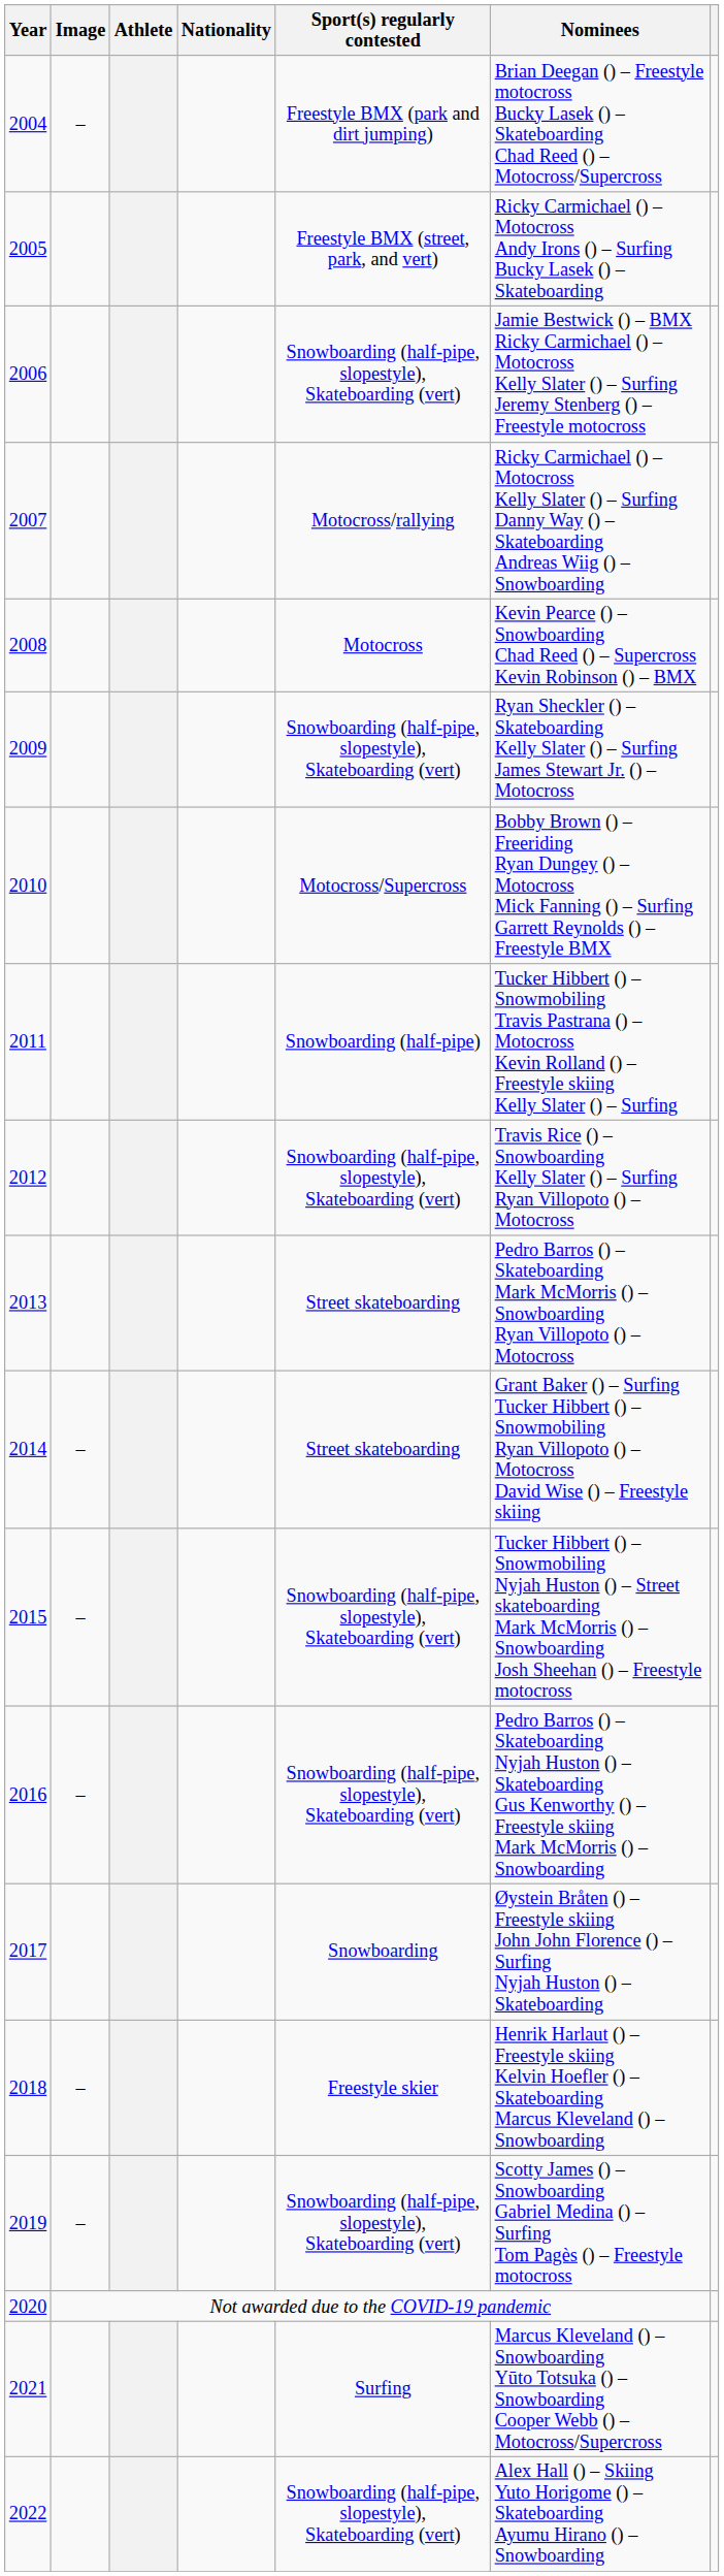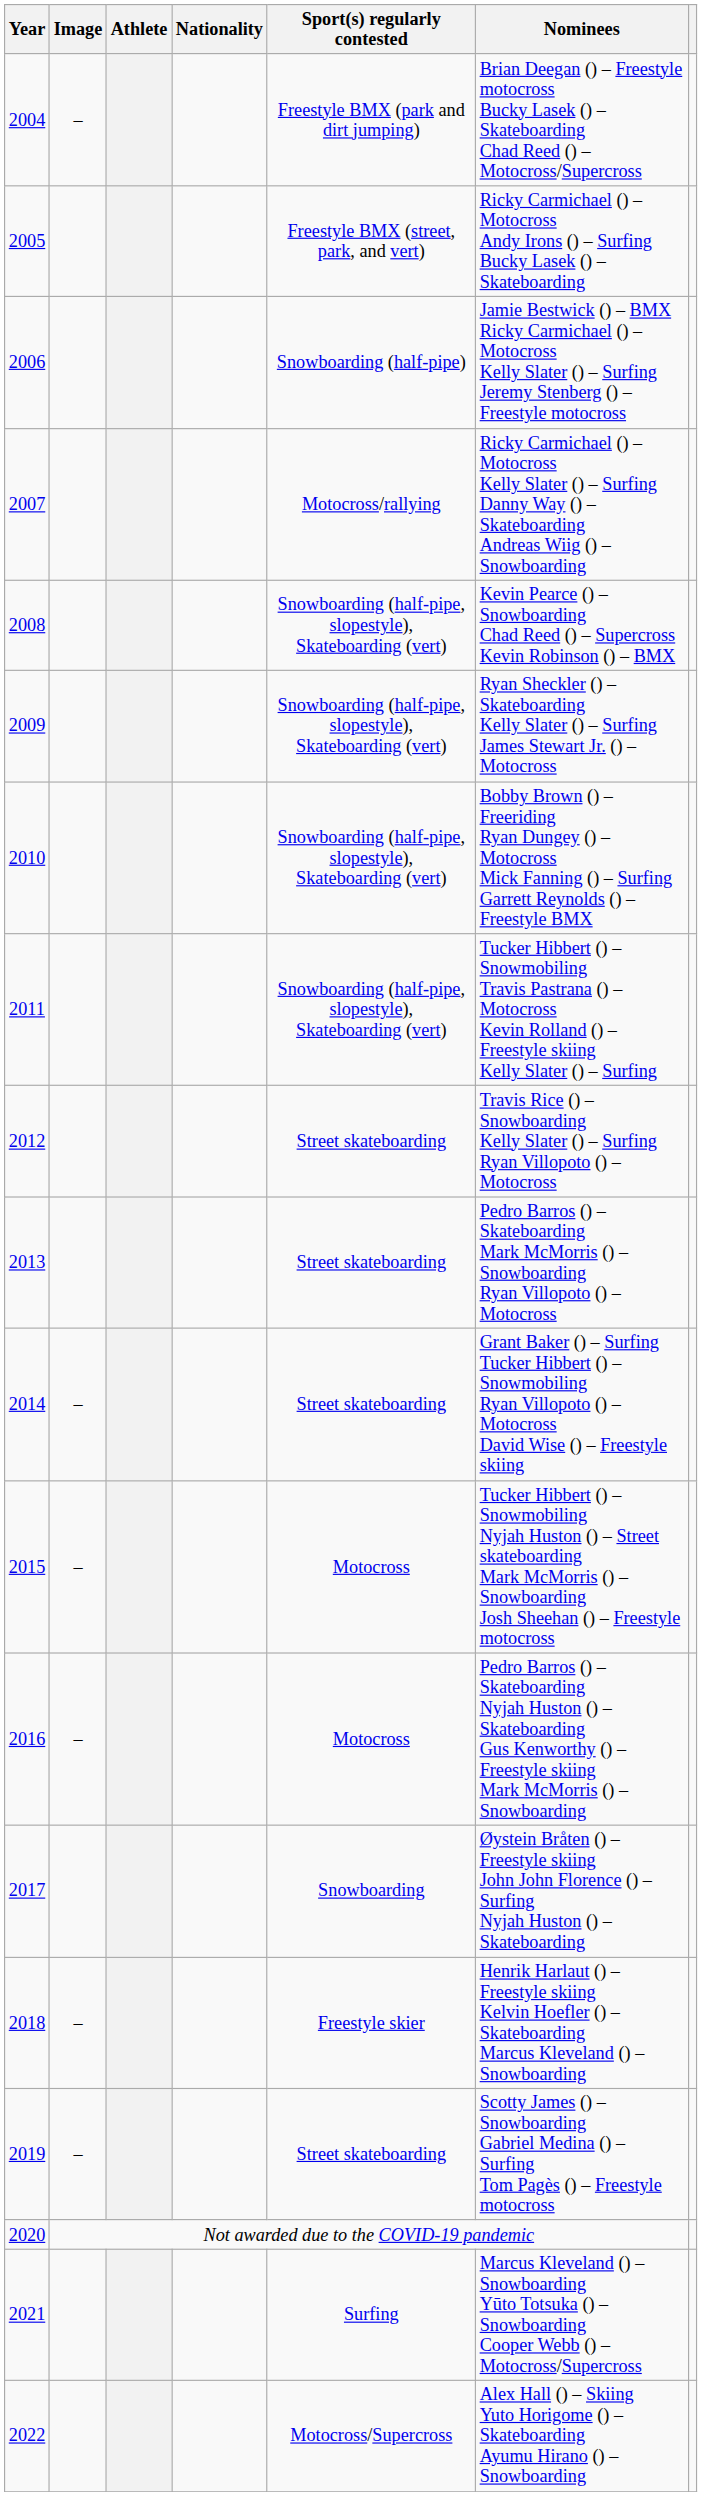 <table class="wikitable plainrowheaders sortable" style="text-align:center;">
 <tr>
 <th scope=col>Year</th>
 <th scope=col  class=unsortable>Image</th>
 <th scope=col>Athlete</th>
 <th scope=col>Nationality</th>
 <th scope=col>Sport(s) regularly contested</th>
 <th scope=col class=unsortable>Nominees</th>
 <th scope=col class=unsortable></th>
 </tr>
 <tr>
 <td><a href='#'>2004</a></td>
 <td>–</td>
 <th scope=row></th>
 <td></td>
 <td><a href='#'>Freestyle BMX</a> (<a href='#'>park</a> and <a href='#'>dirt jumping</a>)</td>
 <td align=left><a href='#'>Brian Deegan</a> () – <a href='#'>Freestyle motocross</a><br><a href='#'>Bucky Lasek</a> () – <a href='#'>Skateboarding</a><br><a href='#'>Chad Reed</a> () – <a href='#'>Motocross</a>/<a href='#'>Supercross</a></td>
 <td></td>
 </tr>
 <tr>
 <td><a href='#'>2005</a></td>
 <td></td>
 <th scope=row></th>
 <td></td>
 <td><a href='#'>Freestyle BMX</a> (<a href='#'>street</a>, <a href='#'>park</a>, and <a href='#'>vert</a>)</td>
 <td align=left><a href='#'>Ricky Carmichael</a> () – <a href='#'>Motocross</a><br><a href='#'>Andy Irons</a> () – <a href='#'>Surfing</a><br><a href='#'>Bucky Lasek</a> () – <a href='#'>Skateboarding</a></td>
 <td></td>
 </tr>
 <tr>
 <td><a href='#'>2006</a></td>
 <td></td>
 <th scope=row></th>
 <td></td>
-<td><a href='#'>Snowboarding</a> (<a href='#'>half-pipe</a>, <a href='#'>slopestyle</a>),<br><a href='#'>Skateboarding</a> (<a href='#'>vert</a>)</td>
+<td><a href='#'>Snowboarding</a> (<a href='#'>half-pipe</a>)</td>
 <td align=left><a href='#'>Jamie Bestwick</a> () – <a href='#'>BMX</a><br><a href='#'>Ricky Carmichael</a> () – <a href='#'>Motocross</a><br><a href='#'>Kelly Slater</a> () – <a href='#'>Surfing</a><br><a href='#'>Jeremy Stenberg</a> () – <a href='#'>Freestyle motocross</a></td>
 <td></td>
 </tr>
 <tr>
 <td><a href='#'>2007</a></td>
 <td></td>
 <th scope=row></th>
 <td></td>
 <td><a href='#'>Motocross</a>/<a href='#'>rallying</a></td>
 <td align=left><a href='#'>Ricky Carmichael</a> () – <a href='#'>Motocross</a><br><a href='#'>Kelly Slater</a> () – <a href='#'>Surfing</a><br><a href='#'>Danny Way</a> () – <a href='#'>Skateboarding</a><br><a href='#'>Andreas Wiig</a> () – <a href='#'>Snowboarding</a></td>
 <td></td>
 </tr>
 <tr>
 <td><a href='#'>2008</a></td>
 <td></td>
 <th scope=row></th>
 <td></td>
-<td><a href='#'>Motocross</a></td>
+<td><a href='#'>Snowboarding</a> (<a href='#'>half-pipe</a>, <a href='#'>slopestyle</a>),<br><a href='#'>Skateboarding</a> (<a href='#'>vert</a>)</td>
 <td align=left><a href='#'>Kevin Pearce</a> () – <a href='#'>Snowboarding</a><br><a href='#'>Chad Reed</a> () – <a href='#'>Supercross</a><br><a href='#'>Kevin Robinson</a> () – <a href='#'>BMX</a></td>
 <td></td>
 </tr>
 <tr>
 <td><a href='#'>2009</a></td>
 <td></td>
 <th scope=row></th>
 <td></td>
 <td><a href='#'>Snowboarding</a> (<a href='#'>half-pipe</a>, <a href='#'>slopestyle</a>),<br><a href='#'>Skateboarding</a> (<a href='#'>vert</a>)</td>
 <td align=left><a href='#'>Ryan Sheckler</a> () – <a href='#'>Skateboarding</a><br><a href='#'>Kelly Slater</a> () – <a href='#'>Surfing</a><br><a href='#'>James Stewart Jr.</a> () – <a href='#'>Motocross</a></td>
 <td></td>
 </tr>
 <tr>
 <td><a href='#'>2010</a></td>
 <td></td>
 <th scope=row></th>
 <td></td>
-<td><a href='#'>Motocross</a>/<a href='#'>Supercross</a></td>
+<td><a href='#'>Snowboarding</a> (<a href='#'>half-pipe</a>, <a href='#'>slopestyle</a>),<br><a href='#'>Skateboarding</a> (<a href='#'>vert</a>)</td>
 <td align=left><a href='#'>Bobby Brown</a> () – <a href='#'>Freeriding</a><br><a href='#'>Ryan Dungey</a> () – <a href='#'>Motocross</a><br><a href='#'>Mick Fanning</a> () – <a href='#'>Surfing</a><br><a href='#'>Garrett Reynolds</a> () – <a href='#'>Freestyle BMX</a></td>
 <td></td>
 </tr>
 <tr>
 <td><a href='#'>2011</a></td>
 <td></td>
 <th scope=row></th>
 <td></td>
-<td><a href='#'>Snowboarding</a> (<a href='#'>half-pipe</a>)</td>
+<td><a href='#'>Snowboarding</a> (<a href='#'>half-pipe</a>, <a href='#'>slopestyle</a>),<br><a href='#'>Skateboarding</a> (<a href='#'>vert</a>)</td>
 <td align=left><a href='#'>Tucker Hibbert</a> () – <a href='#'>Snowmobiling</a><br><a href='#'>Travis Pastrana</a> () – <a href='#'>Motocross</a><br><a href='#'>Kevin Rolland</a> () – <a href='#'>Freestyle skiing</a><br><a href='#'>Kelly Slater</a> () – <a href='#'>Surfing</a></td>
 <td></td>
 </tr>
 <tr>
 <td><a href='#'>2012</a></td>
 <td></td>
 <th scope=row></th>
 <td></td>
-<td><a href='#'>Snowboarding</a> (<a href='#'>half-pipe</a>, <a href='#'>slopestyle</a>),<br><a href='#'>Skateboarding</a> (<a href='#'>vert</a>)</td>
+<td><a href='#'>Street skateboarding</a></td>
 <td align=left><a href='#'>Travis Rice</a> () –  <a href='#'>Snowboarding</a><br><a href='#'>Kelly Slater</a> () – <a href='#'>Surfing</a><br><a href='#'>Ryan Villopoto</a> () – <a href='#'>Motocross</a></td>
 <td></td>
 </tr>
 <tr>
 <td><a href='#'>2013</a></td>
 <td></td>
 <th scope=row></th>
 <td></td>
 <td><a href='#'>Street skateboarding</a></td>
 <td align=left><a href='#'>Pedro Barros</a> () – <a href='#'>Skateboarding</a><br><a href='#'>Mark McMorris</a> () – <a href='#'>Snowboarding</a><br><a href='#'>Ryan Villopoto</a> () – <a href='#'>Motocross</a></td>
 <td></td>
 </tr>
 <tr>
 <td><a href='#'>2014</a></td>
 <td>–</td>
 <th scope=row></th>
 <td></td>
 <td><a href='#'>Street skateboarding</a></td>
 <td align=left><a href='#'>Grant Baker</a> () – <a href='#'>Surfing</a><br><a href='#'>Tucker Hibbert</a> () – <a href='#'>Snowmobiling</a><br><a href='#'>Ryan Villopoto</a> () – <a href='#'>Motocross</a><br><a href='#'>David Wise</a> () – <a href='#'>Freestyle skiing</a></td>
 <td></td>
 </tr>
 <tr>
 <td><a href='#'>2015</a></td>
 <td>–</td>
 <th scope=row></th>
 <td></td>
-<td><a href='#'>Snowboarding</a> (<a href='#'>half-pipe</a>, <a href='#'>slopestyle</a>),<br><a href='#'>Skateboarding</a> (<a href='#'>vert</a>)</td>
+<td><a href='#'>Motocross</a></td>
 <td align=left><a href='#'>Tucker Hibbert</a> () – <a href='#'>Snowmobiling</a><br><a href='#'>Nyjah Huston</a> () – <a href='#'>Street skateboarding</a><br><a href='#'>Mark McMorris</a> () – <a href='#'>Snowboarding</a><br><a href='#'>Josh Sheehan</a> () – <a href='#'>Freestyle motocross</a></td>
 <td></td>
 </tr>
 <tr>
 <td><a href='#'>2016</a></td>
 <td>–</td>
 <th scope=row></th>
 <td></td>
-<td><a href='#'>Snowboarding</a> (<a href='#'>half-pipe</a>, <a href='#'>slopestyle</a>),<br><a href='#'>Skateboarding</a> (<a href='#'>vert</a>)</td>
+<td><a href='#'>Motocross</a></td>
 <td align=left><a href='#'>Pedro Barros</a> () –  <a href='#'>Skateboarding</a><br><a href='#'>Nyjah Huston</a> () – <a href='#'>Skateboarding</a><br><a href='#'>Gus Kenworthy</a> () – <a href='#'>Freestyle skiing</a><br><a href='#'>Mark McMorris</a> () – <a href='#'>Snowboarding</a></td>
 <td></td>
 </tr>
 <tr>
 <td><a href='#'>2017</a></td>
 <td></td>
 <th scope=row></th>
 <td></td>
 <td><a href='#'>Snowboarding</a></td>
 <td align=left><a href='#'>Øystein Bråten</a> () – <a href='#'>Freestyle skiing</a><br><a href='#'>John John Florence</a> () – <a href='#'>Surfing</a><br><a href='#'>Nyjah Huston</a> () – <a href='#'>Skateboarding</a></td>
 <td></td>
 </tr>
 <tr>
 <td><a href='#'>2018</a></td>
 <td>–</td>
 <th scope=row></th>
 <td></td>
 <td><a href='#'>Freestyle skier</a></td>
 <td align=left><a href='#'>Henrik Harlaut</a> () – <a href='#'>Freestyle skiing</a><br><a href='#'>Kelvin Hoefler</a> () – <a href='#'>Skateboarding</a><br><a href='#'>Marcus Kleveland</a> () – <a href='#'>Snowboarding</a></td>
 <td></td>
 </tr>
 <tr>
 <td><a href='#'>2019</a></td>
 <td>–</td>
 <th scope=row></th>
 <td></td>
-<td><a href='#'>Snowboarding</a> (<a href='#'>half-pipe</a>, <a href='#'>slopestyle</a>),<br><a href='#'>Skateboarding</a> (<a href='#'>vert</a>)</td>
+<td><a href='#'>Street skateboarding</a></td>
 <td align=left><a href='#'>Scotty James</a> () – <a href='#'>Snowboarding</a><br><a href='#'>Gabriel Medina</a> () – <a href='#'>Surfing</a><br><a href='#'>Tom Pagès</a> () – <a href='#'>Freestyle motocross</a></td>
 <td></td>
 </tr>
 <tr class="sortbottom">
 <td><a href='#'>2020</a></td>
 <td colspan=5 align=center><em>Not awarded due to the <a href='#'>COVID-19 pandemic</a></em></td>
 <td></td>
 </tr>
 <tr>
 <td><a href='#'>2021</a></td>
 <td></td>
 <th scope=row></th>
 <td></td>
 <td><a href='#'>Surfing</a></td>
 <td align=left><a href='#'>Marcus Kleveland</a> () – <a href='#'>Snowboarding</a><br><a href='#'>Yūto Totsuka</a> () – <a href='#'>Snowboarding</a><br><a href='#'>Cooper Webb</a> () – <a href='#'>Motocross</a>/<a href='#'>Supercross</a></td>
 <td></td>
 </tr>
 <tr>
 <td><a href='#'>2022</a></td>
 <td></td>
 <th scope=row></th>
 <td></td>
-<td><a href='#'>Snowboarding</a> (<a href='#'>half-pipe</a>, <a href='#'>slopestyle</a>),<br><a href='#'>Skateboarding</a> (<a href='#'>vert</a>)</td>
+<td><a href='#'>Motocross</a>/<a href='#'>Supercross</a></td>
 <td align=left><a href='#'>Alex Hall</a> () – <a href='#'>Skiing</a><br><a href='#'>Yuto Horigome</a> () – <a href='#'>Skateboarding</a><br><a href='#'>Ayumu Hirano</a> () – <a href='#'>Snowboarding</a></td>
 <td></td>
 </tr>
 <tr>
 </tr>
 </table>
